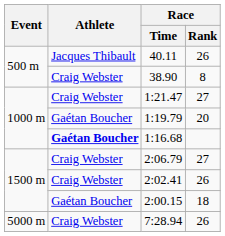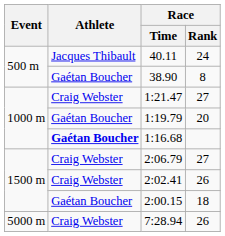 <table class="wikitable" border="1" style="font-size:90%">
 <tr>
 <th rowspan=2>Event</th>
 <th rowspan=2>Athlete</th>
 <th colspan=2>Race</th>
 </tr>
 <tr>
 <th>Time</th>
 <th>Rank</th>
 </tr>
 <tr>
 <td rowspan=2>500 m</td>
 <td><a href='#'>Jacques Thibault</a></td>
 <td align=center>40.11</td>
-<td align=center>26</td>
+<td align=center>24</td>
 </tr>
 <tr>
-<td><a href='#'>Craig Webster</a></td>
+<td><a href='#'>Gaétan Boucher</a></td>
 <td align=center>38.90</td>
 <td align=center>8</td>
 </tr>
 <tr>
 <td rowspan=3>1000 m</td>
 <td><a href='#'>Craig Webster</a></td>
 <td align=center>1:21.47</td>
 <td align=center>27</td>
 </tr>
 <tr>
 <td><a href='#'>Gaétan Boucher</a></td>
 <td align=center>1:19.79</td>
 <td align=center>20</td>
 </tr>
 <tr>
 <td><strong><a href='#'>Gaétan Boucher</a></strong></td>
 <td align=center>1:16.68</td>
 <td align=center></td>
 </tr>
 <tr>
 <td rowspan=3>1500 m</td>
 <td><a href='#'>Craig Webster</a></td>
 <td align=center>2:06.79</td>
 <td align=center>27</td>
 </tr>
 <tr>
 <td><a href='#'>Craig Webster</a></td>
 <td align=center>2:02.41</td>
 <td align=center>26</td>
 </tr>
 <tr>
 <td><a href='#'>Gaétan Boucher</a></td>
 <td align=center>2:00.15</td>
 <td align=center>18</td>
 </tr>
 <tr>
 <td>5000 m</td>
 <td><a href='#'>Craig Webster</a></td>
 <td align=center>7:28.94</td>
 <td align=center>26</td>
 </tr>
 </table>
